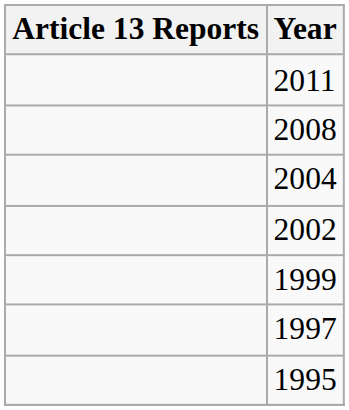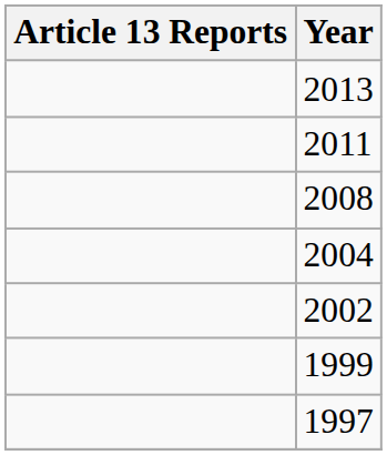 <table class="wikitable">
 <tr>
 <th>Article 13 Reports</th>
 <th>Year</th>
+</tr>
+<tr>
+<td> </td>
+<td>2013</td>
 </tr>
 <tr>
 <td></td>
 <td>2011</td>
 </tr>
 <tr>
 <td> </td>
 <td>2008</td>
 </tr>
 <tr>
 <td></td>
 <td>2004</td>
 </tr>
 <tr>
 <td></td>
 <td>2002</td>
 </tr>
 <tr>
 <td> </td>
 <td>1999</td>
 </tr>
 <tr>
 <td> </td>
 <td>1997</td>
 </tr>
 <tr>
-<td> </td>
-<td>1995</td>
-</tr>
-<tr>
 </tr>
 </table>
